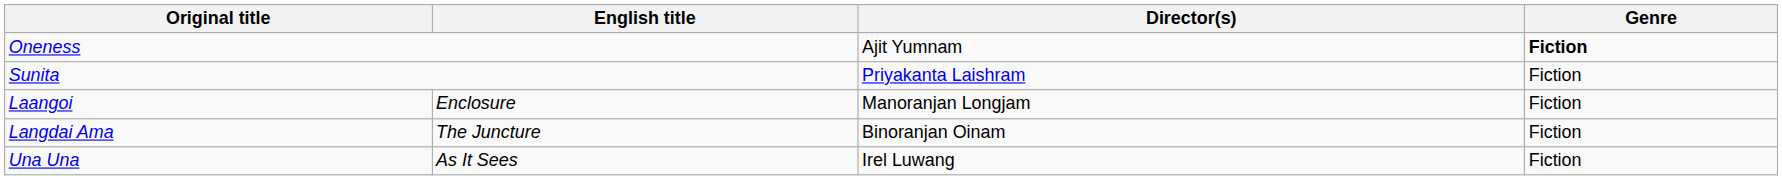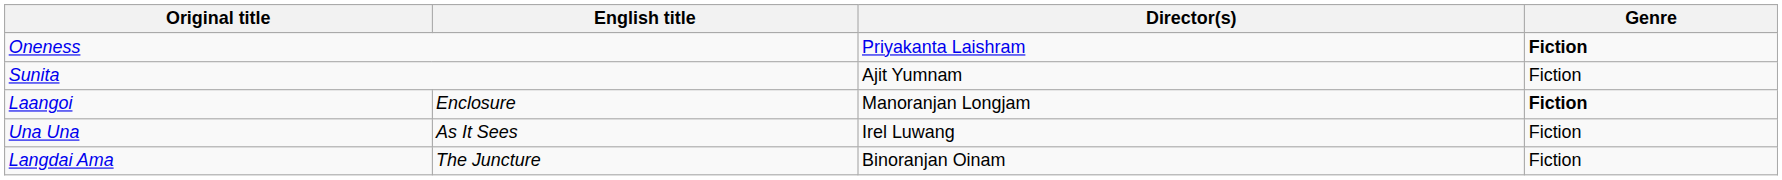 <table class="sortable wikitable" style="width:100%; margin-bottom:4px" cellpadding="5">
 <tr>
 <th scope="col">Original title</th>
 <th scope="col">English title</th>
 <th scope="col">Director(s)</th>
 <th scope="col">Genre</th>
 </tr>
 <tr>
 <td colspan=2><em><a href='#'>Oneness</a></em></td>
-<td>Ajit Yumnam</td>
+<td><a href='#'>Priyakanta Laishram</a></td>
 <td><strong>Fiction</strong></td>
 </tr>
 <tr>
 <td colspan=2><em><a href='#'>Sunita</a></em></td>
-<td><a href='#'>Priyakanta Laishram</a></td>
+<td>Ajit Yumnam</td>
 <td>Fiction</td>
 </tr>
 <tr>
 <td><em><a href='#'>Laangoi</a></em></td>
 <td><em>Enclosure</em></td>
 <td>Manoranjan Longjam</td>
+<td><strong>Fiction</strong></td>
+</tr>
+<tr>
+<td><em><a href='#'>Una Una</a></em></td>
+<td><em>As It Sees</em></td>
+<td>Irel Luwang</td>
 <td>Fiction</td>
 </tr>
 <tr>
 <td><em><a href='#'>Langdai Ama</a></em></td>
 <td><em>The Juncture</em></td>
 <td>Binoranjan Oinam</td>
 <td>Fiction</td>
 </tr>
-<tr>
-<td><em><a href='#'>Una Una</a></em></td>
-<td><em>As It Sees</em></td>
-<td>Irel Luwang</td>
-<td>Fiction</td>
-</tr>
 </table>
